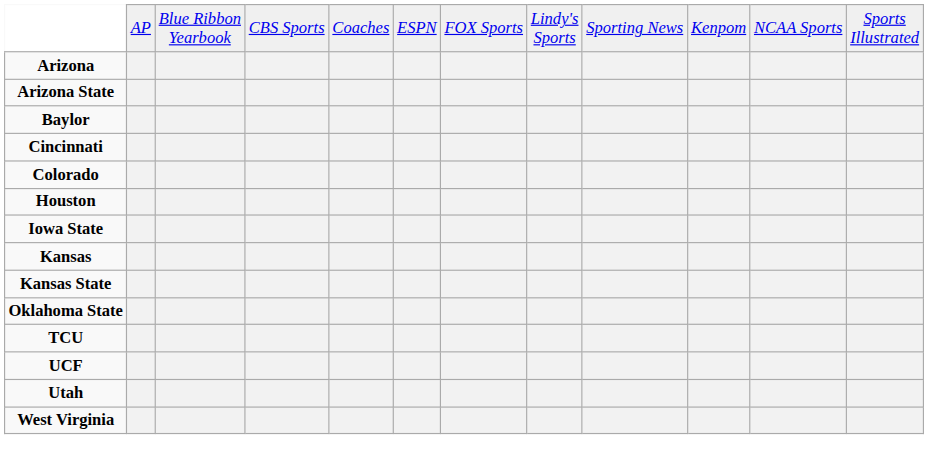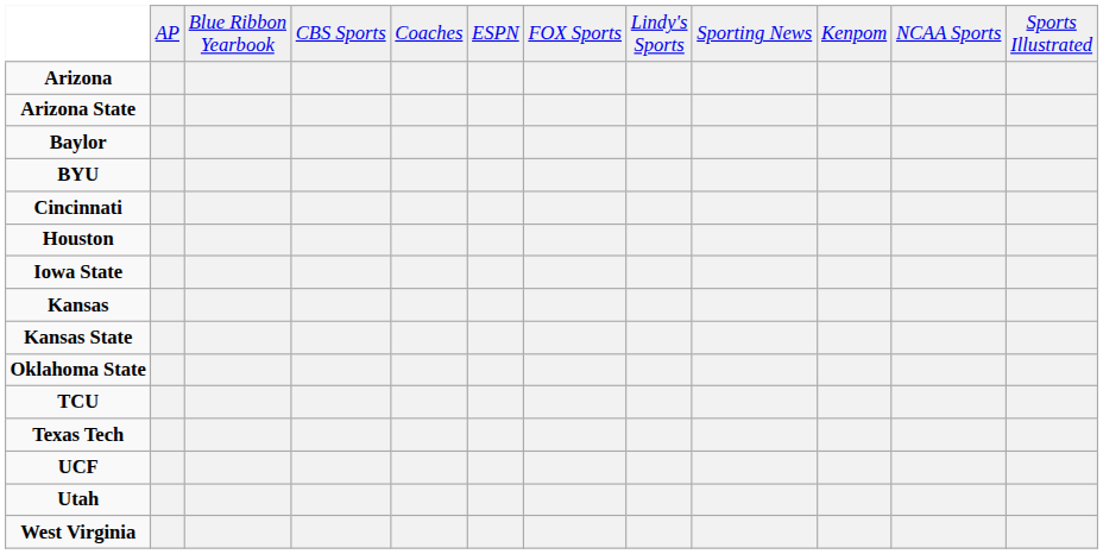 <table class="wikitable" style="white-space:nowrap; font-size:90%;">
 <tr>
 <td style="background:white; border-top-style:hidden; border-left-style:hidden;"></td>
 <td align="center" style="background:#f0f0f0;"><em><a href='#'>AP</a></em></td>
 <td align="center" style="background:#f0f0f0;"><em><a href='#'>Blue Ribbon<br>Yearbook</a></em></td>
 <td align="center" style="background:#f0f0f0;"><em><a href='#'>CBS Sports</a></em></td>
 <td align="center" style="background:#f0f0f0;"><em><a href='#'>Coaches</a></em></td>
 <td align="center" style="background:#f0f0f0;"><em><a href='#'>ESPN</a></em></td>
 <td align="center" style="background:#f0f0f0;"><em><a href='#'>FOX Sports</a></em></td>
 <td align="center" style="background:#f0f0f0;"><em><a href='#'>Lindy's<br>Sports</a></em></td>
 <td align="center" style="background:#f0f0f0;"><em><a href='#'>Sporting News</a></em></td>
 <td align="center" style="background:#f0f0f0;"><em><a href='#'>Kenpom</a></em></td>
 <td align="center" style="background:#f0f0f0;"><em><a href='#'>NCAA Sports</a></em></td>
 <td align="center" style="background:#f0f0f0;"><em><a href='#'>Sports<br>Illustrated</a></em></td>
 </tr>
 <tr style="text-align:center;">
 <td><strong>Arizona</strong></td>
 <th></th>
 <th></th>
 <th></th>
 <th></th>
 <th></th>
 <th></th>
 <th></th>
 <th></th>
 <th></th>
 <th></th>
 <th></th>
 </tr>
 <tr style="text-align:center;">
 <td><strong>Arizona State</strong></td>
 <th></th>
 <th></th>
 <th></th>
 <th></th>
 <th></th>
 <th></th>
 <th></th>
 <th></th>
 <th></th>
 <th></th>
 <th></th>
 </tr>
 <tr style="text-align:center;">
 <td><strong>Baylor</strong></td>
 <th></th>
 <th></th>
 <th></th>
 <th></th>
 <th></th>
 <th></th>
 <th></th>
 <th></th>
 <th></th>
 <th></th>
 <th></th>
 </tr>
 <tr style="text-align:center;">
-<td><strong>Cincinnati</strong></td>
+<td><strong>BYU</strong></td>
 <th></th>
 <th></th>
 <th></th>
 <th></th>
 <th></th>
 <th></th>
 <th></th>
 <th></th>
 <th></th>
 <th></th>
 <th></th>
 </tr>
 <tr style="text-align:center;">
-<td><strong>Colorado</strong></td>
+<td><strong>Cincinnati</strong></td>
 <th></th>
 <th></th>
 <th></th>
 <th></th>
 <th></th>
 <th></th>
 <th></th>
 <th></th>
 <th></th>
 <th></th>
 <th></th>
 </tr>
 <tr style="text-align:center;">
 <td><strong>Houston</strong></td>
 <th></th>
 <th></th>
 <th></th>
 <th></th>
 <th></th>
 <th></th>
 <th></th>
 <th></th>
 <th></th>
 <th></th>
 <th></th>
 </tr>
 <tr style="text-align:center;">
 <td><strong>Iowa State</strong></td>
 <th></th>
 <th></th>
 <th></th>
 <th></th>
 <th></th>
 <th></th>
 <th></th>
 <th></th>
 <th></th>
 <th></th>
 <th></th>
 </tr>
 <tr style="text-align:center;">
 <td><strong>Kansas</strong></td>
 <th></th>
 <th></th>
 <th></th>
 <th></th>
 <th></th>
 <th></th>
 <th></th>
 <th></th>
 <th></th>
 <th></th>
 <th></th>
 </tr>
 <tr style="text-align:center;">
 <td><strong>Kansas State</strong></td>
 <th></th>
 <th></th>
 <th></th>
 <th></th>
 <th></th>
 <th></th>
 <th></th>
 <th></th>
 <th></th>
 <th></th>
 <th></th>
 </tr>
 <tr style="text-align:center;">
 <td><strong>Oklahoma State</strong></td>
 <th></th>
 <th></th>
 <th></th>
 <th></th>
 <th></th>
 <th></th>
 <th></th>
 <th></th>
 <th></th>
 <th></th>
 <th></th>
 </tr>
 <tr style="text-align:center;">
 <td><strong>TCU</strong></td>
 <th></th>
 <th></th>
 <th></th>
 <th></th>
 <th></th>
 <th></th>
 <th></th>
 <th></th>
 <th></th>
 <th></th>
 <th></th>
 </tr>
 <tr style="text-align:center;">
+<td><strong>Texas Tech</strong></td>
+<th></th>
+<th></th>
+<th></th>
+<th></th>
+<th></th>
+<th></th>
+<th></th>
+<th></th>
+<th></th>
+<th></th>
+<th></th>
+</tr>
+<tr style="text-align:center;">
 <td><strong>UCF</strong></td>
 <th></th>
 <th></th>
 <th></th>
 <th></th>
 <th></th>
 <th></th>
 <th></th>
 <th></th>
 <th></th>
 <th></th>
 <th></th>
 </tr>
 <tr style="text-align:center;">
 <td><strong>Utah</strong></td>
 <th></th>
 <th></th>
 <th></th>
 <th></th>
 <th></th>
 <th></th>
 <th></th>
 <th></th>
 <th></th>
 <th></th>
 <th></th>
 </tr>
 <tr style="text-align:center;">
 <td><strong>West Virginia</strong></td>
 <th></th>
 <th></th>
 <th></th>
 <th></th>
 <th></th>
 <th></th>
 <th></th>
 <th></th>
 <th></th>
 <th></th>
 <th></th>
 </tr>
 </table>
